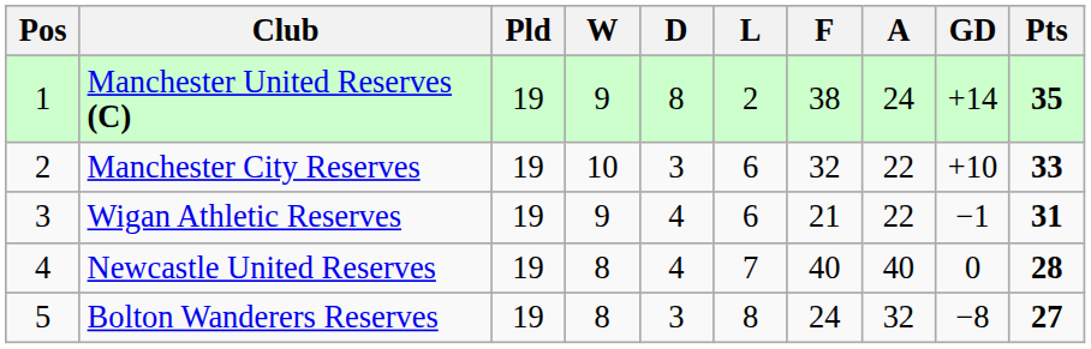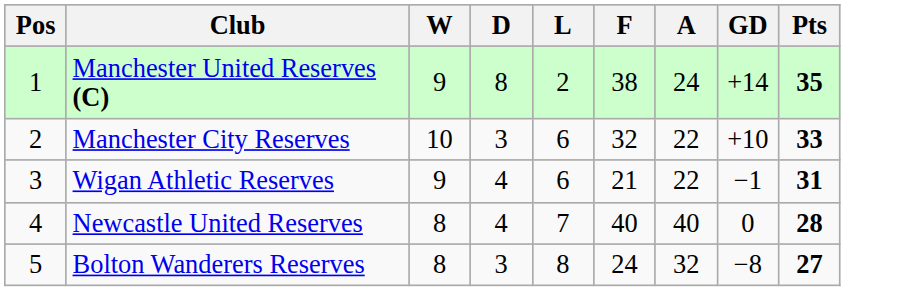 <table class="wikitable" style="text-align:center">
 <tr>
 <th width=30>Pos</th>
 <th width=200>Club</th>
-<th width=30>Pld</th>
 <th width=30>W</th>
 <th width=30>D</th>
 <th width=30>L</th>
 <th width=30>F</th>
 <th width=30>A</th>
 <th width=30>GD</th>
 <th width=30>Pts</th>
 </tr>
 <tr bgcolor=#ccffcc>
 <td>1</td>
 <td align="left"><a href='#'>Manchester United Reserves</a> <strong>(C)</strong></td>
-<td>19</td>
 <td>9</td>
 <td>8</td>
 <td>2</td>
 <td>38</td>
 <td>24</td>
 <td>+14</td>
 <td><strong>35</strong></td>
 </tr>
 <tr>
 <td>2</td>
 <td align="left"><a href='#'>Manchester City Reserves</a></td>
-<td>19</td>
 <td>10</td>
 <td>3</td>
 <td>6</td>
 <td>32</td>
 <td>22</td>
 <td>+10</td>
 <td><strong>33</strong></td>
 </tr>
 <tr>
 <td>3</td>
 <td align="left"><a href='#'>Wigan Athletic Reserves</a></td>
-<td>19</td>
 <td>9</td>
 <td>4</td>
 <td>6</td>
 <td>21</td>
 <td>22</td>
 <td>−1</td>
 <td><strong>31</strong></td>
 </tr>
 <tr>
 <td>4</td>
 <td align="left"><a href='#'>Newcastle United Reserves</a></td>
-<td>19</td>
 <td>8</td>
 <td>4</td>
 <td>7</td>
 <td>40</td>
 <td>40</td>
 <td>0</td>
 <td><strong>28</strong></td>
 </tr>
 <tr>
 <td>5</td>
 <td align="left"><a href='#'>Bolton Wanderers Reserves</a></td>
-<td>19</td>
 <td>8</td>
 <td>3</td>
 <td>8</td>
 <td>24</td>
 <td>32</td>
 <td>−8</td>
 <td><strong>27</strong></td>
 </tr>
 </table>
